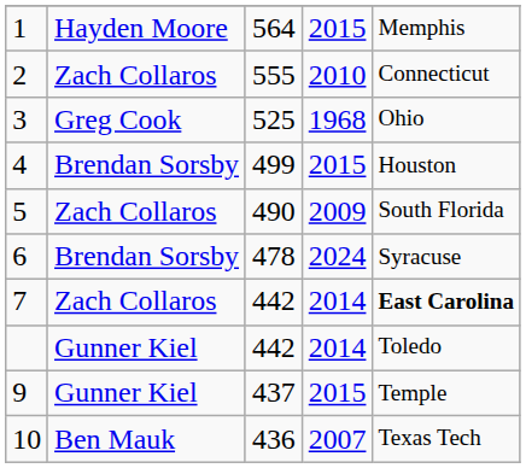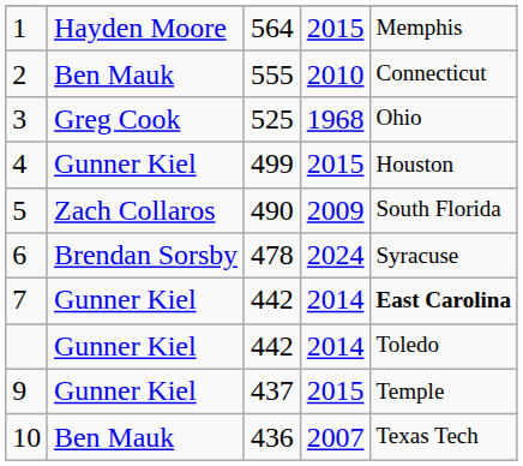 <table class="wikitable">
 <tr>
 </tr>
 <tr>
 <td>1</td>
 <td><a href='#'>Hayden Moore</a></td>
 <td><abbr>564</abbr></td>
 <td><a href='#'>2015</a></td>
 <td style="font-size:80%;">Memphis</td>
 </tr>
 <tr>
 <td>2</td>
-<td><a href='#'>Zach Collaros</a></td>
+<td><a href='#'>Ben Mauk</a></td>
 <td><abbr>555</abbr></td>
 <td><a href='#'>2010</a></td>
 <td style="font-size:80%;">Connecticut</td>
 </tr>
 <tr>
 <td>3</td>
 <td><a href='#'>Greg Cook</a></td>
 <td><abbr>525</abbr></td>
 <td><a href='#'>1968</a></td>
 <td style="font-size:80%;">Ohio</td>
 </tr>
 <tr>
 <td>4</td>
-<td><a href='#'>Brendan Sorsby</a></td>
+<td><a href='#'>Gunner Kiel</a></td>
 <td><abbr>499</abbr></td>
 <td><a href='#'>2015</a></td>
 <td style="font-size:80%;">Houston</td>
 </tr>
 <tr>
 <td>5</td>
 <td><a href='#'>Zach Collaros</a></td>
 <td><abbr>490</abbr></td>
 <td><a href='#'>2009</a></td>
 <td style="font-size:80%;">South Florida</td>
 </tr>
 <tr>
 <td>6</td>
 <td><a href='#'>Brendan Sorsby</a></td>
 <td><abbr>478</abbr></td>
 <td><a href='#'>2024</a></td>
 <td style="font-size:80%;">Syracuse</td>
 </tr>
 <tr>
 <td>7</td>
-<td><a href='#'>Zach Collaros</a></td>
+<td><a href='#'>Gunner Kiel</a></td>
 <td><abbr>442</abbr></td>
 <td><a href='#'>2014</a></td>
 <td style="font-size:80%;"><strong>East Carolina</strong></td>
 </tr>
 <tr>
 <td></td>
 <td><a href='#'>Gunner Kiel</a></td>
 <td><abbr>442</abbr></td>
 <td><a href='#'>2014</a></td>
 <td style="font-size:80%;">Toledo</td>
 </tr>
 <tr>
 <td>9</td>
 <td><a href='#'>Gunner Kiel</a></td>
 <td><abbr>437</abbr></td>
 <td><a href='#'>2015</a></td>
 <td style="font-size:80%;">Temple</td>
 </tr>
 <tr>
 <td>10</td>
 <td><a href='#'>Ben Mauk</a></td>
 <td><abbr>436</abbr></td>
 <td><a href='#'>2007</a></td>
 <td style="font-size:80%;">Texas Tech</td>
 </tr>
 </table>
